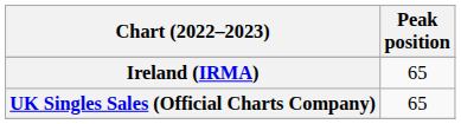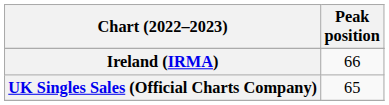 <table class="wikitable sortable plainrowheaders" style="text-align:center">
 <tr>
 <th>Chart (2022–2023)</th>
 <th>Peak<br>position</th>
 </tr>
 <tr>
 </tr>
 <tr>
 <th scope="row">Ireland (<a href='#'>IRMA</a>)</th>
-<td>65</td>
+<td>66</td>
 </tr>
 <tr>
 <th scope="row"><a href='#'>UK Singles Sales</a> (Official Charts Company)</th>
 <td>65</td>
 </tr>
 <tr>
 </tr>
 </table>
